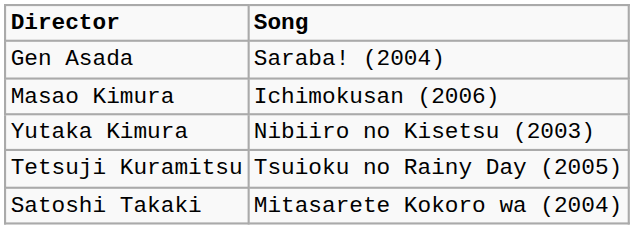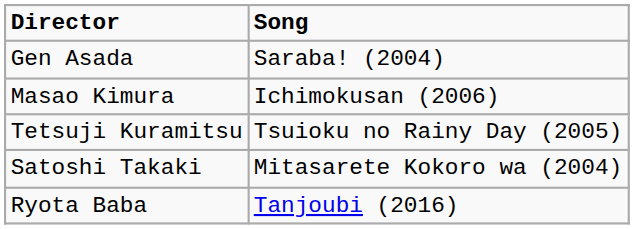 <table class=wikitable style="font-size:smaller;">
 <tr>
 <td><strong>Director</strong></td>
 <td><strong>Song</strong></td>
 </tr>
 <tr>
 <td>Gen Asada</td>
 <td>Saraba! (2004)</td>
 </tr>
 <tr>
 <td>Masao Kimura</td>
 <td>Ichimokusan (2006)</td>
 </tr>
 <tr>
-<td>Yutaka Kimura</td>
-<td Sutekina, Ano Hito>Nibiiro no Kisetsu (2003)</td>
-</tr>
-<tr>
 <td>Tetsuji Kuramitsu</td>
 <td Hajimari no Kisetsu>Tsuioku no Rainy Day (2005)</td>
 </tr>
 <tr>
 <td>Satoshi Takaki</td>
 <td>Mitasarete Kokoro wa (2004)</td>
 </tr>
+<tr>
+<td>Ryota Baba</td>
+<td><a href='#'>Tanjoubi</a> (2016)</td>
+</tr>
 </table>
